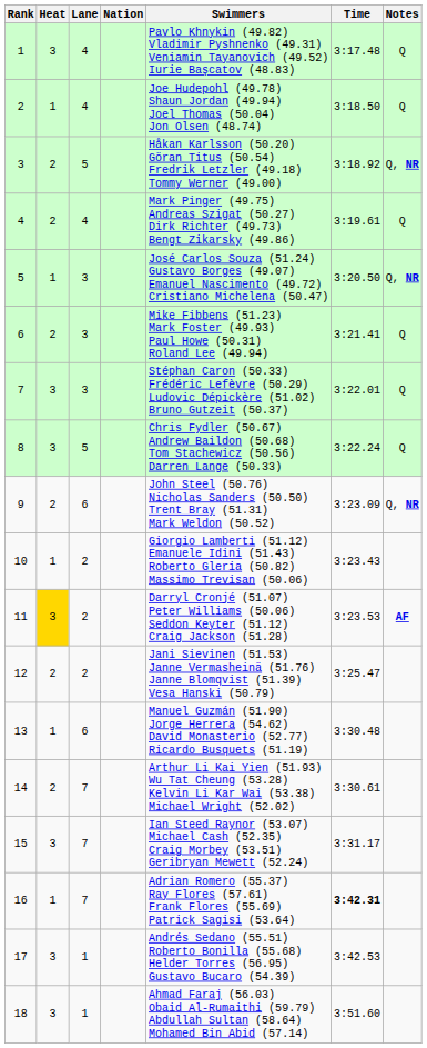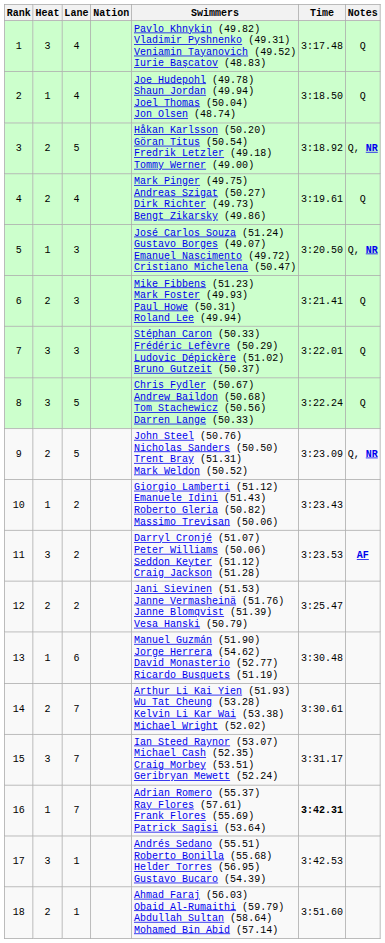 <table class="wikitable sortable" style="text-align:center">
 <tr>
 <th>Rank</th>
 <th>Heat</th>
 <th>Lane</th>
 <th>Nation</th>
 <th>Swimmers</th>
 <th>Time</th>
 <th>Notes</th>
 </tr>
 <tr bgcolor=#cfc>
 <td>1</td>
 <td>3</td>
 <td>4</td>
 <td align=left></td>
 <td align=left><a href='#'>Pavlo Khnykin</a> (49.82)<br><a href='#'>Vladimir Pyshnenko</a> (49.31)<br><a href='#'>Veniamin Tayanovich</a> (49.52)<br><a href='#'>Iurie Başcatov</a> (48.83)</td>
 <td>3:17.48</td>
 <td>Q</td>
 </tr>
 <tr bgcolor=#cfc>
 <td>2</td>
 <td>1</td>
 <td>4</td>
 <td align=left></td>
 <td align=left><a href='#'>Joe Hudepohl</a> (49.78)<br><a href='#'>Shaun Jordan</a> (49.94)<br><a href='#'>Joel Thomas</a> (50.04)<br><a href='#'>Jon Olsen</a> (48.74)</td>
 <td>3:18.50</td>
 <td>Q</td>
 </tr>
 <tr bgcolor=#cfc>
 <td>3</td>
 <td>2</td>
 <td>5</td>
 <td align=left></td>
 <td align=left><a href='#'>Håkan Karlsson</a> (50.20)<br><a href='#'>Göran Titus</a> (50.54)<br><a href='#'>Fredrik Letzler</a> (49.18)<br><a href='#'>Tommy Werner</a> (49.00)</td>
 <td>3:18.92</td>
 <td>Q, <strong><a href='#'>NR</a></strong></td>
 </tr>
 <tr bgcolor=#cfc>
 <td>4</td>
 <td>2</td>
 <td>4</td>
 <td align=left></td>
 <td align=left><a href='#'>Mark Pinger</a> (49.75)<br><a href='#'>Andreas Szigat</a> (50.27)<br><a href='#'>Dirk Richter</a> (49.73)<br><a href='#'>Bengt Zikarsky</a> (49.86)</td>
 <td>3:19.61</td>
 <td>Q</td>
 </tr>
 <tr bgcolor=#cfc>
 <td>5</td>
 <td>1</td>
 <td>3</td>
 <td align=left></td>
 <td align=left><a href='#'>José Carlos Souza</a> (51.24)<br><a href='#'>Gustavo Borges</a> (49.07)<br><a href='#'>Emanuel Nascimento</a> (49.72)<br><a href='#'>Cristiano Michelena</a> (50.47)</td>
 <td>3:20.50</td>
 <td>Q, <strong><a href='#'>NR</a></strong></td>
 </tr>
 <tr bgcolor=#cfc>
 <td>6</td>
 <td>2</td>
 <td>3</td>
 <td align=left></td>
 <td align=left><a href='#'>Mike Fibbens</a> (51.23)<br><a href='#'>Mark Foster</a> (49.93)<br><a href='#'>Paul Howe</a> (50.31)<br><a href='#'>Roland Lee</a> (49.94)</td>
 <td>3:21.41</td>
 <td>Q</td>
 </tr>
 <tr bgcolor=#cfc>
 <td>7</td>
 <td>3</td>
 <td>3</td>
 <td align=left></td>
 <td align=left><a href='#'>Stéphan Caron</a> (50.33)<br><a href='#'>Frédéric Lefèvre</a> (50.29)<br><a href='#'>Ludovic Dépickère</a> (51.02)<br><a href='#'>Bruno Gutzeit</a> (50.37)</td>
 <td>3:22.01</td>
 <td>Q</td>
 </tr>
 <tr bgcolor=#cfc>
 <td>8</td>
 <td>3</td>
 <td>5</td>
 <td align=left></td>
 <td align=left><a href='#'>Chris Fydler</a> (50.67)<br><a href='#'>Andrew Baildon</a> (50.68)<br><a href='#'>Tom Stachewicz</a> (50.56)<br><a href='#'>Darren Lange</a> (50.33)</td>
 <td>3:22.24</td>
 <td>Q</td>
 </tr>
 <tr>
 <td>9</td>
 <td>2</td>
-<td>6</td>
+<td>5</td>
 <td align=left></td>
 <td align=left><a href='#'>John Steel</a> (50.76)<br><a href='#'>Nicholas Sanders</a> (50.50)<br><a href='#'>Trent Bray</a> (51.31)<br><a href='#'>Mark Weldon</a> (50.52)</td>
 <td>3:23.09</td>
 <td>Q, <strong><a href='#'>NR</a></strong></td>
 </tr>
 <tr>
 <td>10</td>
 <td>1</td>
 <td>2</td>
 <td align=left></td>
 <td align=left><a href='#'>Giorgio Lamberti</a> (51.12)<br><a href='#'>Emanuele Idini</a> (51.43)<br><a href='#'>Roberto Gleria</a> (50.82)<br><a href='#'>Massimo Trevisan</a> (50.06)</td>
 <td>3:23.43</td>
 <td></td>
 </tr>
 <tr>
 <td>11</td>
-<td style="background: gold;">3</td>
+<td>3</td>
 <td>2</td>
 <td align=left></td>
 <td align=left><a href='#'>Darryl Cronjé</a> (51.07)<br><a href='#'>Peter Williams</a> (50.06)<br><a href='#'>Seddon Keyter</a> (51.12)<br><a href='#'>Craig Jackson</a> (51.28)</td>
 <td>3:23.53</td>
 <td><strong><a href='#'>AF</a></strong></td>
 </tr>
 <tr>
 <td>12</td>
 <td>2</td>
 <td>2</td>
 <td align=left></td>
 <td align=left><a href='#'>Jani Sievinen</a> (51.53)<br><a href='#'>Janne Vermasheinä</a> (51.76)<br><a href='#'>Janne Blomqvist</a> (51.39)<br><a href='#'>Vesa Hanski</a> (50.79)</td>
 <td>3:25.47</td>
 <td></td>
 </tr>
 <tr>
 <td>13</td>
 <td>1</td>
 <td>6</td>
 <td align=left></td>
 <td align=left><a href='#'>Manuel Guzmán</a> (51.90)<br><a href='#'>Jorge Herrera</a> (54.62)<br><a href='#'>David Monasterio</a> (52.77)<br><a href='#'>Ricardo Busquets</a> (51.19)</td>
 <td>3:30.48</td>
 <td></td>
 </tr>
 <tr>
 <td>14</td>
 <td>2</td>
 <td>7</td>
 <td align=left></td>
 <td align=left><a href='#'>Arthur Li Kai Yien</a> (51.93)<br><a href='#'>Wu Tat Cheung</a> (53.28)<br><a href='#'>Kelvin Li Kar Wai</a> (53.38)<br><a href='#'>Michael Wright</a> (52.02)</td>
 <td>3:30.61</td>
 <td></td>
 </tr>
 <tr>
 <td>15</td>
 <td>3</td>
 <td>7</td>
 <td align=left></td>
 <td align=left><a href='#'>Ian Steed Raynor</a> (53.07)<br><a href='#'>Michael Cash</a> (52.35) <br><a href='#'>Craig Morbey</a> (53.51)<br><a href='#'>Geribryan Mewett</a> (52.24)</td>
 <td>3:31.17</td>
 <td></td>
 </tr>
 <tr>
 <td>16</td>
 <td>1</td>
 <td>7</td>
 <td align=left></td>
 <td align=left><a href='#'>Adrian Romero</a> (55.37)<br><a href='#'>Ray Flores</a> (57.61)<br><a href='#'>Frank Flores</a> (55.69)<br><a href='#'>Patrick Sagisi</a> (53.64)</td>
 <td><strong>3:42.31</strong></td>
 <td></td>
 </tr>
 <tr>
 <td>17</td>
 <td>3</td>
 <td>1</td>
 <td align=left></td>
 <td align=left><a href='#'>Andrés Sedano</a> (55.51)<br><a href='#'>Roberto Bonilla</a> (55.68)<br><a href='#'>Helder Torres</a> (56.95)<br><a href='#'>Gustavo Bucaro</a> (54.39)</td>
 <td>3:42.53</td>
 <td></td>
 </tr>
 <tr>
 <td>18</td>
-<td>3</td>
+<td>2</td>
 <td>1</td>
 <td align=left></td>
 <td align=left><a href='#'>Ahmad Faraj</a> (56.03)<br><a href='#'>Obaid Al-Rumaithi</a> (59.79)<br><a href='#'>Abdullah Sultan</a> (58.64)<br><a href='#'>Mohamed Bin Abid</a> (57.14)</td>
 <td>3:51.60</td>
 <td></td>
 </tr>
 </table>
